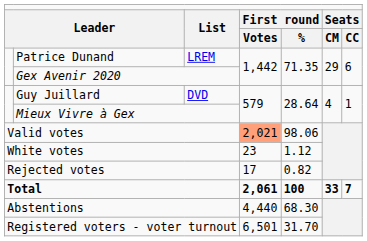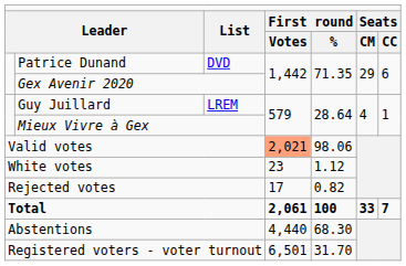 <table class="wikitable">
 <tr>
 <td colspan="7"></td>
 </tr>
 <tr>
 <th colspan="2" rowspan="2">Leader</th>
 <th rowspan="2">List</th>
 <th colspan="2">First round</th>
 <th colspan="2">Seats</th>
 </tr>
 <tr>
 <th>Votes</th>
 <th>%</th>
 <th>CM</th>
 <th>CC</th>
 </tr>
 <tr>
 <td rowspan="2" bgcolor=></td>
 <td>Patrice Dunand</td>
-<td><a href='#'>LREM</a></td>
+<td><a href='#'>DVD</a></td>
 <td rowspan="2">1,442</td>
 <td rowspan="2">71.35</td>
 <td rowspan="2">29</td>
 <td rowspan="2">6</td>
 </tr>
 <tr>
 <td colspan="2"><em>Gex Avenir 2020</em></td>
 </tr>
 <tr>
 <td rowspan="2" bgcolor=></td>
 <td>Guy Juillard</td>
-<td><a href='#'>DVD</a></td>
+<td><a href='#'>LREM</a></td>
 <td rowspan="2">579</td>
 <td rowspan="2">28.64</td>
 <td rowspan="2">4</td>
 <td rowspan="2">1</td>
 </tr>
 <tr>
 <td colspan="2"><em>Mieux Vivre à Gex</em></td>
 </tr>
 <tr>
 <td colspan="3">Valid votes</td>
 <td style="background: lightsalmon;">2,021</td>
 <td>98.06</td>
 <th colspan="2" rowspan="3"></th>
 </tr>
 <tr>
 <td colspan="3">White votes</td>
 <td>23</td>
 <td>1.12</td>
 </tr>
 <tr>
 <td colspan="3">Rejected votes</td>
 <td>17</td>
 <td>0.82</td>
 </tr>
 <tr>
 <td colspan="3"><strong>Total</strong></td>
 <td><strong>2,061</strong></td>
 <td><strong>100</strong></td>
 <td><strong>33</strong></td>
 <td><strong>7</strong></td>
 </tr>
 <tr>
 <td colspan="3">Abstentions</td>
 <td>4,440</td>
 <td>68.30</td>
 <th colspan="2" rowspan="2"></th>
 </tr>
 <tr>
 <td colspan="3">Registered voters - voter turnout</td>
 <td>6,501</td>
 <td>31.70</td>
 </tr>
 </table>
